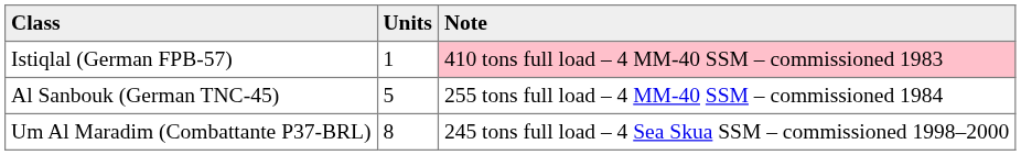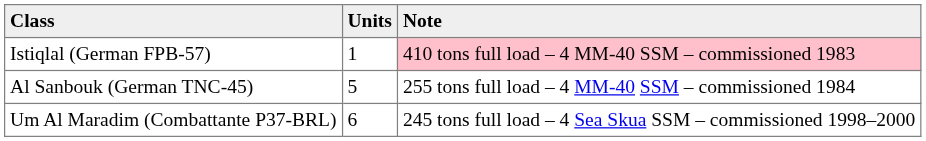 <table border="1" cellpadding="4" cellspacing="0" style="text-align:left; border-collapse:collapse;">
 <tr bgcolor=#efefef>
 <td><strong>Class</strong></td>
 <td><strong>Units</strong></td>
 <td><strong>Note</strong></td>
 </tr>
 <tr>
 <td>Istiqlal (German FPB-57)</td>
 <td>1</td>
 <td style="background: pink;">410 tons full load – 4 MM-40 SSM – commissioned 1983</td>
 </tr>
 <tr>
 <td>Al Sanbouk (German TNC-45)</td>
 <td>5</td>
 <td>255 tons full load – 4 <a href='#'>MM-40</a> <a href='#'>SSM</a> – commissioned 1984</td>
 </tr>
 <tr>
 <td>Um Al Maradim (Combattante P37-BRL)</td>
-<td>8</td>
+<td>6</td>
 <td>245 tons full load – 4 <a href='#'>Sea Skua</a> SSM – commissioned 1998–2000</td>
 </tr>
 </table>
